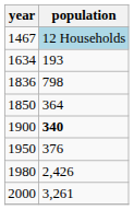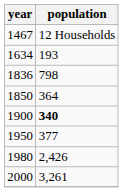 <table class="wikitable">
 <tr>
 <th>year</th>
 <th>population</th>
 </tr>
 <tr>
 <td>1467</td>
-<td style="background: lightblue;">12 Households</td>
+<td>12 Households</td>
 </tr>
 <tr>
 <td>1634</td>
 <td>193</td>
 </tr>
 <tr>
 <td>1836</td>
 <td>798</td>
 </tr>
 <tr>
 <td>1850</td>
 <td>364</td>
 </tr>
 <tr>
 <td>1900</td>
 <td><strong>340</strong></td>
 </tr>
 <tr>
 <td>1950</td>
-<td>376</td>
+<td>377</td>
 </tr>
 <tr>
 <td>1980</td>
 <td>2,426</td>
 </tr>
 <tr>
 <td>2000</td>
 <td>3,261</td>
 </tr>
 <tr>
 </tr>
 </table>
